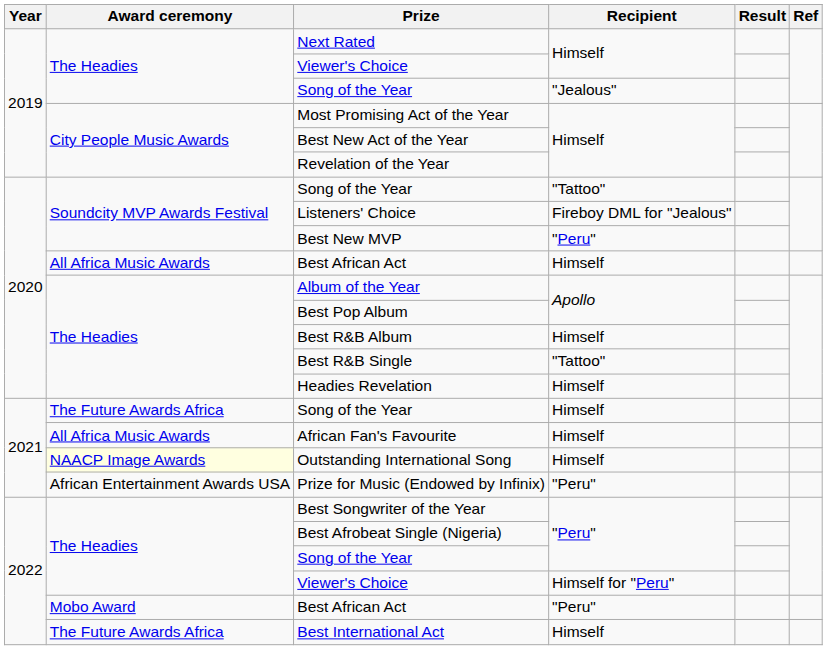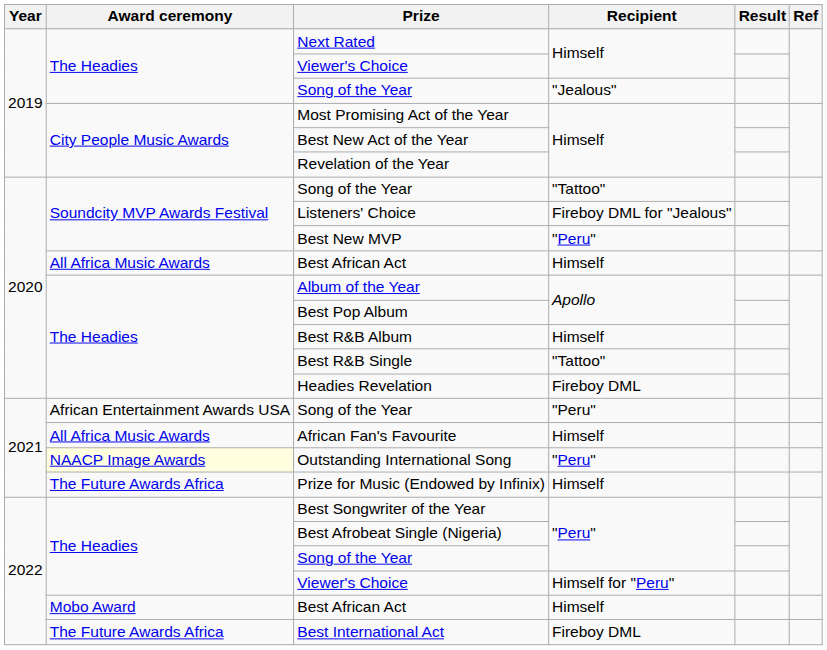 <table class ="wikitable">
 <tr>
 <th>Year</th>
 <th>Award ceremony</th>
 <th>Prize</th>
 <th>Recipient</th>
 <th>Result</th>
 <th>Ref</th>
 </tr>
 <tr>
 <td rowspan="6">2019</td>
 <td rowspan="3"><a href='#'>The Headies</a></td>
 <td><a href='#'>Next Rated</a></td>
 <td rowspan="2">Himself</td>
 <td></td>
 <td rowspan="3"></td>
 </tr>
 <tr>
 <td><a href='#'>Viewer's Choice</a></td>
 <td></td>
 </tr>
 <tr>
 <td><a href='#'>Song of the Year</a></td>
 <td>"Jealous"</td>
 <td></td>
 </tr>
 <tr>
 <td rowspan="3"><a href='#'>City People Music Awards</a></td>
 <td>Most Promising Act of the Year</td>
 <td rowspan="3">Himself</td>
 <td></td>
 <td rowspan="3"></td>
 </tr>
 <tr>
 <td>Best New Act of the Year</td>
 <td></td>
 </tr>
 <tr>
 <td>Revelation of the Year</td>
 <td></td>
 </tr>
 <tr>
 <td rowspan="9">2020</td>
 <td rowspan="3"><a href='#'>Soundcity MVP Awards Festival</a></td>
 <td>Song of the Year</td>
 <td>"Tattoo"</td>
 <td></td>
 <td rowspan="3"></td>
 </tr>
 <tr>
 <td>Listeners' Choice</td>
 <td>Fireboy DML for "Jealous"</td>
 <td></td>
 </tr>
 <tr>
 <td>Best New MVP</td>
 <td>"<a href='#'>Peru</a>"</td>
 <td></td>
 </tr>
 <tr>
 <td><a href='#'>All Africa Music Awards</a></td>
 <td>Best African Act</td>
 <td>Himself</td>
 <td></td>
 </tr>
 <tr>
 <td rowspan="5"><a href='#'>The Headies</a></td>
 <td><a href='#'>Album of the Year</a></td>
 <td rowspan="2"><em>Apollo</em></td>
 <td></td>
 <td rowspan="5"></td>
 </tr>
 <tr>
 <td>Best Pop Album</td>
 <td></td>
 </tr>
 <tr>
 <td>Best R&B Album</td>
 <td>Himself</td>
 <td></td>
 </tr>
 <tr>
 <td>Best R&B Single</td>
 <td>"Tattoo"</td>
 <td></td>
 </tr>
 <tr>
 <td>Headies Revelation</td>
-<td>Himself</td>
+<td>Fireboy DML</td>
 <td></td>
 </tr>
 <tr>
 <td rowspan="4">2021</td>
-<td><a href='#'>The Future Awards Africa</a></td>
+<td>African Entertainment Awards USA</td>
 <td>Song of the Year</td>
-<td>Himself</td>
+<td>"Peru"</td>
 <td></td>
 <td></td>
 </tr>
 <tr>
 <td><a href='#'>All Africa Music Awards</a></td>
 <td>African Fan's Favourite</td>
 <td>Himself</td>
 <td></td>
 <td></td>
 </tr>
 <tr>
 <td style="background: lightyellow;"><a href='#'>NAACP Image Awards</a></td>
 <td>Outstanding International Song</td>
-<td>Himself</td>
+<td>"<a href='#'>Peru</a>"</td>
 <td></td>
 <td></td>
 </tr>
 <tr>
-<td>African Entertainment Awards USA</td>
+<td><a href='#'>The Future Awards Africa</a></td>
 <td>Prize for Music (Endowed by Infinix)</td>
-<td>"Peru"</td>
+<td>Himself</td>
 <td></td>
 <td></td>
 </tr>
 <tr>
 <td rowspan="6">2022</td>
 <td rowspan="4"><a href='#'>The Headies</a></td>
 <td>Best Songwriter of the Year</td>
 <td rowspan="3">"<a href='#'>Peru</a>"</td>
 <td></td>
 <td rowspan="4"></td>
 </tr>
 <tr>
 <td>Best Afrobeat Single (Nigeria)</td>
 <td></td>
 </tr>
 <tr>
 <td><a href='#'>Song of the Year</a></td>
 <td></td>
 </tr>
 <tr>
 <td><a href='#'>Viewer's Choice</a></td>
 <td>Himself for "<a href='#'>Peru</a>"</td>
 <td></td>
 </tr>
 <tr>
 <td><a href='#'>Mobo Award</a></td>
 <td>Best African Act</td>
-<td>"Peru"</td>
+<td>Himself</td>
 <td></td>
 </tr>
 <tr>
 <td><a href='#'>The Future Awards Africa</a></td>
 <td><a href='#'>Best International Act</a></td>
-<td>Himself</td>
+<td>Fireboy DML</td>
 <td></td>
 <td></td>
 </tr>
 </table>
